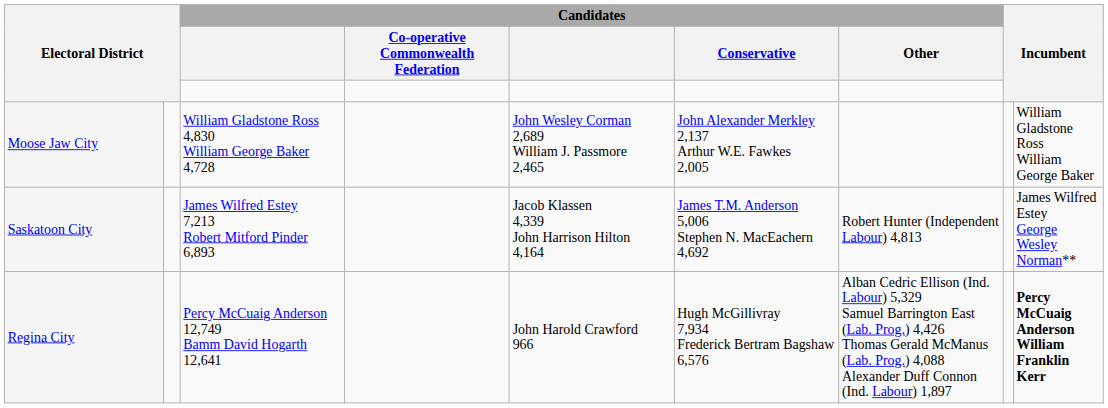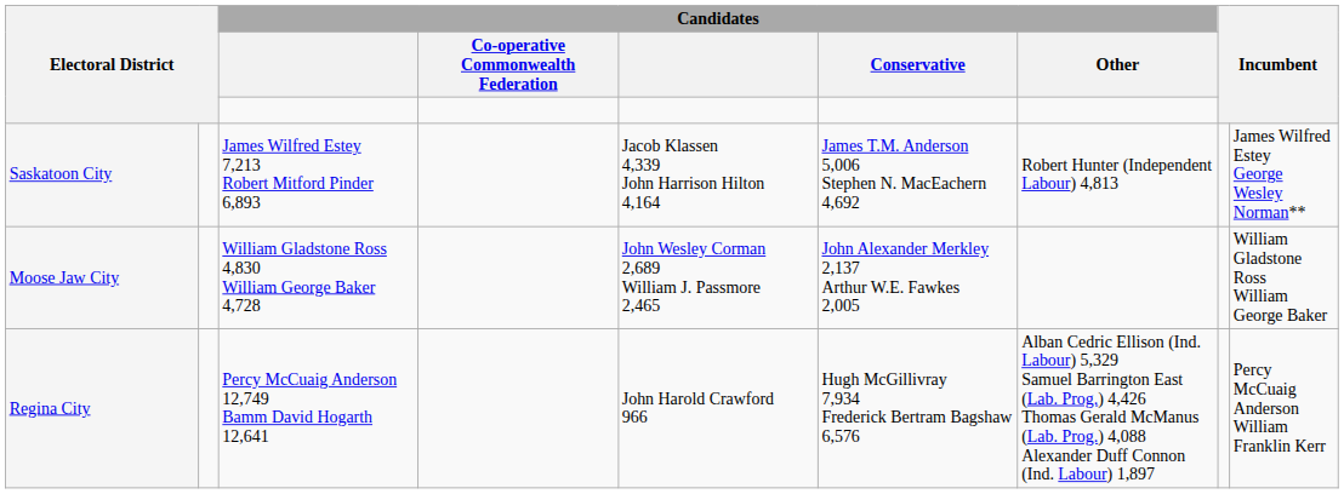 <table class="wikitable" style="width:100%">
 <tr>
 <th style="width:16%;" style="background:darkgrey;" rowspan=3 colspan=2>Electoral District</th>
 <th style="background:darkgrey;" colspan=5>Candidates</th>
 <th style="width:14%;" style="background:darkgrey;" rowspan=3 colspan=2>Incumbent</th>
 </tr>
 <tr>
 <th width=15%></th>
 <th width=15%><a href='#'>Co-operative Commonwealth Federation</a></th>
 <th width=15%></th>
 <th width=15%><a href='#'>Conservative</a></th>
 <th width=15%>Other</th>
 </tr>
 <tr>
 <td width=15% > </td>
 <td width=15% > </td>
 <td width=15% > </td>
 <td width=15% > </td>
 <td width=15% > </td>
 </tr>
 <tr>
+<td bgcolor=whitesmoke><a href='#'>Saskatoon City</a></td>
+<td> </td>
+<td><a href='#'>James Wilfred Estey</a><br>7,213<br><a href='#'>Robert Mitford Pinder</a><br>6,893</td>
+<td></td>
+<td>Jacob Klassen<br>4,339<br>John Harrison Hilton<br>4,164</td>
+<td><a href='#'>James T.M. Anderson</a><br>5,006<br>Stephen N. MacEachern<br>4,692</td>
+<td>Robert Hunter (Independent <a href='#'>Labour</a>) 4,813</td>
+<td> </td>
+<td>James Wilfred Estey<br><a href='#'>George Wesley Norman</a>**</td>
+</tr>
+<tr>
 <td bgcolor=whitesmoke><a href='#'>Moose Jaw City</a></td>
 <td> </td>
 <td><a href='#'>William Gladstone Ross</a><br>4,830<br><a href='#'>William George Baker</a><br>4,728</td>
 <td></td>
 <td><a href='#'>John Wesley Corman</a><br>2,689<br>William J. Passmore<br>2,465</td>
 <td><a href='#'>John Alexander Merkley</a><br>2,137<br>Arthur W.E. Fawkes<br>2,005</td>
 <td></td>
 <td> </td>
 <td>William Gladstone Ross<br>William George Baker</td>
 </tr>
 <tr>
-<td bgcolor=whitesmoke><a href='#'>Saskatoon City</a></td>
-<td> </td>
-<td><a href='#'>James Wilfred Estey</a><br>7,213<br><a href='#'>Robert Mitford Pinder</a><br>6,893</td>
-<td></td>
-<td>Jacob Klassen<br>4,339<br>John Harrison Hilton<br>4,164</td>
-<td><a href='#'>James T.M. Anderson</a><br>5,006<br>Stephen N. MacEachern<br>4,692</td>
-<td>Robert Hunter (Independent <a href='#'>Labour</a>) 4,813</td>
-<td> </td>
-<td>James Wilfred Estey<br><a href='#'>George Wesley Norman</a>**</td>
-</tr>
-<tr>
 <td bgcolor=whitesmoke><a href='#'>Regina City</a></td>
 <td> </td>
 <td><a href='#'>Percy McCuaig Anderson</a><br>12,749<br><a href='#'>Bamm David Hogarth</a><br>12,641</td>
 <td></td>
 <td>John Harold Crawford<br>966</td>
 <td>Hugh McGillivray<br>7,934<br>Frederick Bertram Bagshaw<br>6,576</td>
 <td>Alban Cedric Ellison (Ind. <a href='#'>Labour</a>) 5,329<br>Samuel Barrington East (<a href='#'>Lab. Prog.</a>) 4,426<br>Thomas Gerald McManus (<a href='#'>Lab. Prog.</a>) 4,088<br>Alexander Duff Connon (Ind. <a href='#'>Labour</a>) 1,897</td>
 <td> </td>
-<td><strong>Percy McCuaig Anderson<br>William Franklin Kerr</strong></td>
+<td>Percy McCuaig Anderson<br>William Franklin Kerr</td>
 </tr>
 </table>
